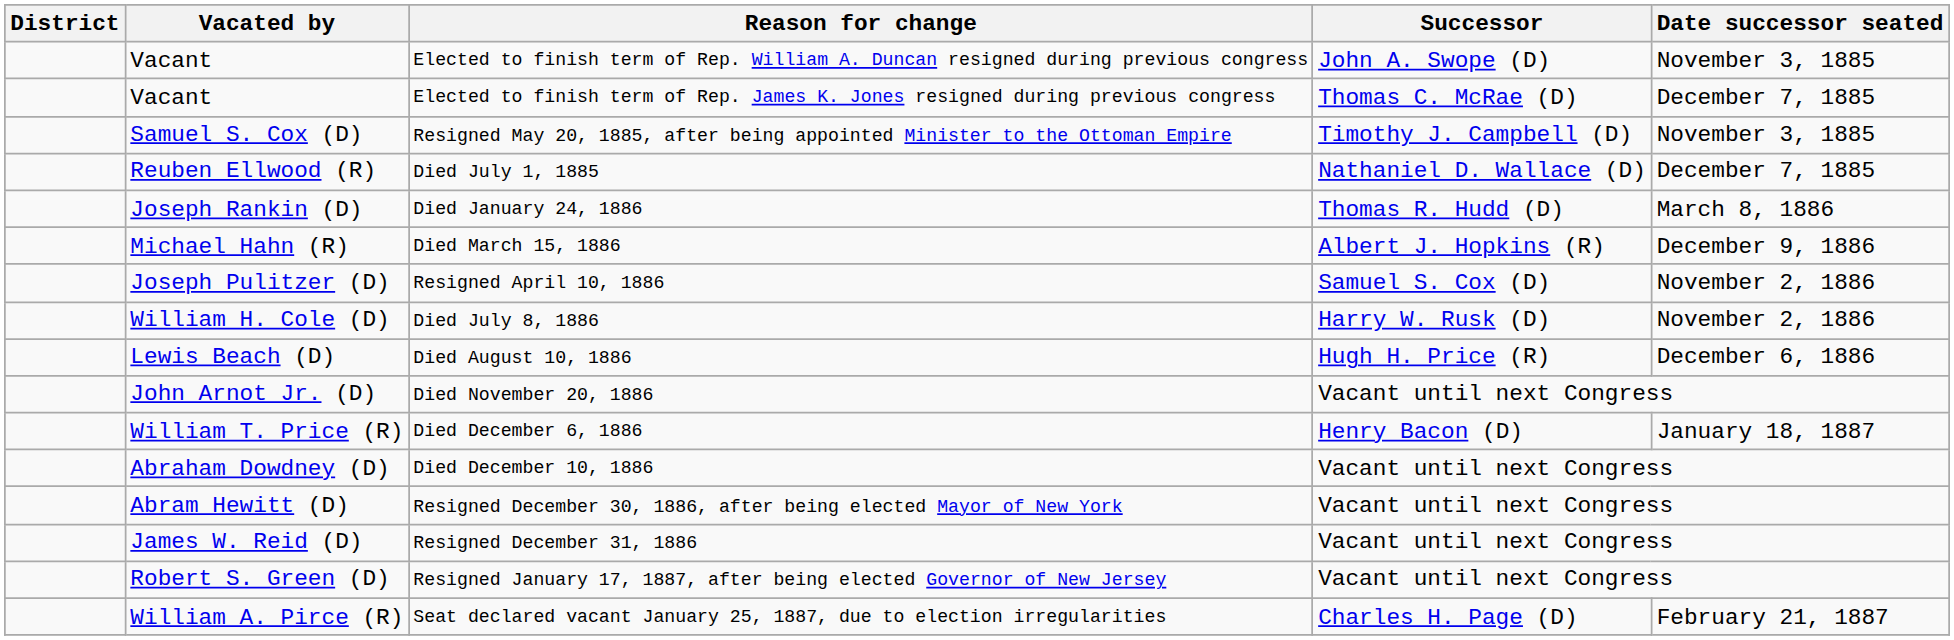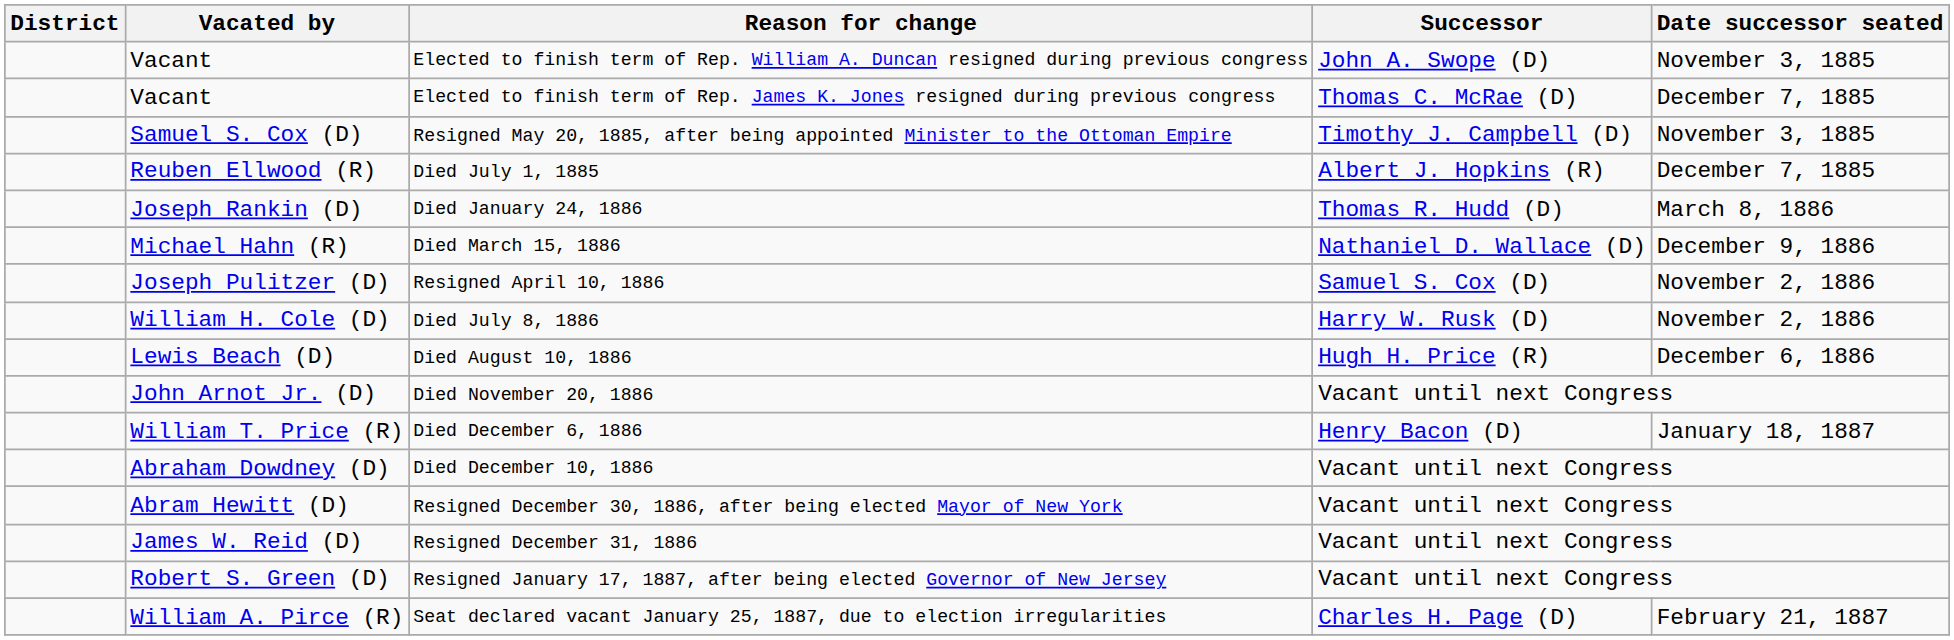 <table class="wikitable">
 <tr style="vertical-align:bottom;">
 <th>District</th>
 <th>Vacated by</th>
 <th>Reason for change</th>
 <th>Successor</th>
 <th>Date successor seated</th>
 </tr>
 <tr>
 <td></td>
 <td>Vacant</td>
 <td style="font-size:80%">Elected to finish term of Rep. <a href='#'>William A. Duncan</a> resigned during previous congress</td>
 <td><a href='#'>John A. Swope</a> (D)</td>
 <td>November 3, 1885</td>
 </tr>
 <tr>
 <td></td>
 <td>Vacant</td>
 <td style="font-size:80%">Elected to finish term of Rep. <a href='#'>James K. Jones</a> resigned during previous congress</td>
 <td><a href='#'>Thomas C. McRae</a> (D)</td>
 <td>December 7, 1885</td>
 </tr>
 <tr>
 <td></td>
 <td><a href='#'>Samuel S. Cox</a> (D)</td>
 <td style="font-size:80%">Resigned May 20, 1885, after being appointed <a href='#'>Minister to the Ottoman Empire</a></td>
 <td><a href='#'>Timothy J. Campbell</a> (D)</td>
 <td>November 3, 1885</td>
 </tr>
 <tr>
 <td></td>
 <td><a href='#'>Reuben Ellwood</a> (R)</td>
 <td style="font-size:80%">Died July 1, 1885</td>
-<td><a href='#'>Nathaniel D. Wallace</a> (D)</td>
+<td><a href='#'>Albert J. Hopkins</a> (R)</td>
 <td>December 7, 1885</td>
 </tr>
 <tr>
 <td></td>
 <td><a href='#'>Joseph Rankin</a> (D)</td>
 <td style="font-size:80%">Died January 24, 1886</td>
 <td><a href='#'>Thomas R. Hudd</a> (D)</td>
 <td>March 8, 1886</td>
 </tr>
 <tr>
 <td></td>
 <td><a href='#'>Michael Hahn</a> (R)</td>
 <td style="font-size:80%">Died March 15, 1886</td>
-<td><a href='#'>Albert J. Hopkins</a> (R)</td>
+<td><a href='#'>Nathaniel D. Wallace</a> (D)</td>
 <td>December 9, 1886</td>
 </tr>
 <tr>
 <td></td>
 <td><a href='#'>Joseph Pulitzer</a> (D)</td>
 <td style="font-size:80%">Resigned April 10, 1886</td>
 <td><a href='#'>Samuel S. Cox</a> (D)</td>
 <td>November 2, 1886</td>
 </tr>
 <tr>
 <td></td>
 <td><a href='#'>William H. Cole</a> (D)</td>
 <td style="font-size:80%">Died July 8, 1886</td>
 <td><a href='#'>Harry W. Rusk</a> (D)</td>
 <td>November 2, 1886</td>
 </tr>
 <tr>
 <td></td>
 <td><a href='#'>Lewis Beach</a> (D)</td>
 <td style="font-size:80%">Died August 10, 1886</td>
 <td><a href='#'>Hugh H. Price</a> (R)</td>
 <td>December 6, 1886</td>
 </tr>
 <tr>
 <td></td>
 <td><a href='#'>John Arnot Jr.</a> (D)</td>
 <td style="font-size:80%">Died November 20, 1886</td>
 <td colspan=2>Vacant until next Congress</td>
 </tr>
 <tr>
 <td></td>
 <td><a href='#'>William T. Price</a> (R)</td>
 <td style="font-size:80%">Died December 6, 1886</td>
 <td><a href='#'>Henry Bacon</a> (D)</td>
 <td>January 18, 1887</td>
 </tr>
 <tr>
 <td></td>
 <td><a href='#'>Abraham Dowdney</a> (D)</td>
 <td style="font-size:80%">Died December 10, 1886</td>
 <td colspan=2>Vacant until next Congress</td>
 </tr>
 <tr>
 <td></td>
 <td><a href='#'>Abram Hewitt</a> (D)</td>
 <td style="font-size:80%">Resigned December 30, 1886, after being elected <a href='#'>Mayor of New York</a></td>
 <td colspan=2>Vacant until next Congress</td>
 </tr>
 <tr>
 <td></td>
 <td><a href='#'>James W. Reid</a> (D)</td>
 <td style="font-size:80%">Resigned December 31, 1886</td>
 <td colspan=2>Vacant until next Congress</td>
 </tr>
 <tr>
 <td></td>
 <td><a href='#'>Robert S. Green</a> (D)</td>
 <td style="font-size:80%">Resigned January 17, 1887, after being elected <a href='#'>Governor of New Jersey</a></td>
 <td colspan=2>Vacant until next Congress</td>
 </tr>
 <tr>
 <td></td>
 <td><a href='#'>William A. Pirce</a> (R)</td>
 <td style="font-size:80%">Seat declared vacant January 25, 1887, due to election irregularities</td>
 <td><a href='#'>Charles H. Page</a> (D)</td>
 <td>February 21, 1887</td>
 </tr>
 </table>
